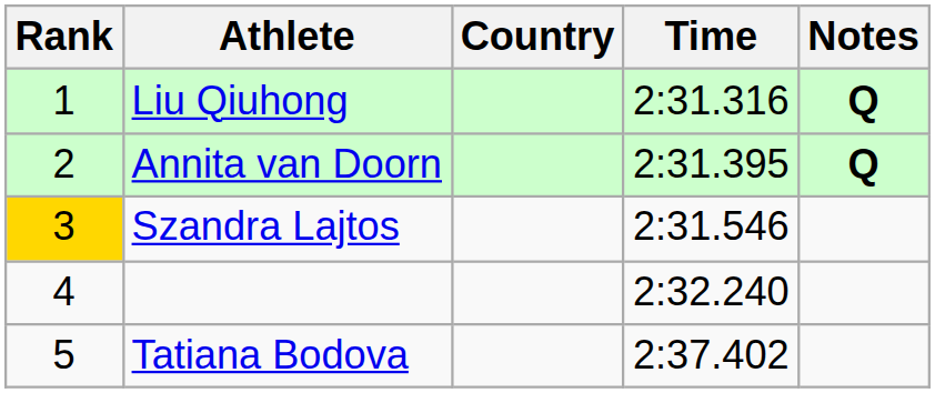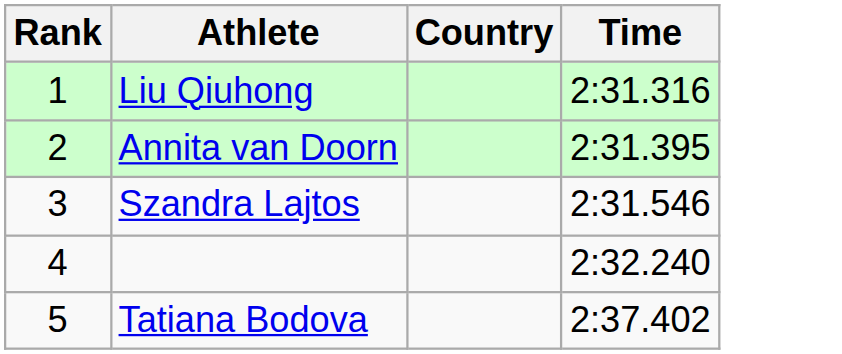 <table class="wikitable sortable" style="text-align:center">
 <tr>
 <th>Rank</th>
 <th>Athlete</th>
 <th>Country</th>
 <th>Time</th>
-<th>Notes</th>
 </tr>
 <tr bgcolor="#ccffcc">
 <td>1</td>
 <td align=left><a href='#'>Liu Qiuhong</a></td>
 <td align=left></td>
 <td>2:31.316</td>
-<td><strong>Q</strong></td>
 </tr>
 <tr bgcolor="#ccffcc">
 <td>2</td>
 <td align=left><a href='#'>Annita van Doorn</a></td>
 <td align=left></td>
 <td>2:31.395</td>
-<td><strong>Q</strong></td>
 </tr>
 <tr>
-<td style="background: gold;">3</td>
+<td>3</td>
 <td align=left><a href='#'>Szandra Lajtos</a></td>
 <td align=left></td>
 <td>2:31.546</td>
-<td></td>
 </tr>
 <tr>
 <td>4</td>
 <td align=left></td>
 <td align=left></td>
 <td>2:32.240</td>
-<td></td>
 </tr>
 <tr>
 <td>5</td>
 <td align=left><a href='#'>Tatiana Bodova</a></td>
 <td align=left></td>
 <td>2:37.402</td>
-<td></td>
 </tr>
 </table>
